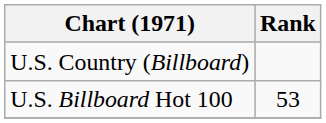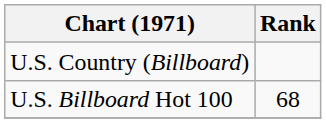 <table class="wikitable">
 <tr>
 <th align="left">Chart (1971)</th>
 <th style="text-align:center;">Rank</th>
 </tr>
 <tr>
 <td>U.S. Country (<em>Billboard</em>)</td>
 <td></td>
 </tr>
 <tr>
 <td>U.S. <em>Billboard</em> Hot 100 </td>
-<td style="text-align:center;">53</td>
+<td style="text-align:center;">68</td>
 </tr>
 <tr>
 </tr>
 </table>
